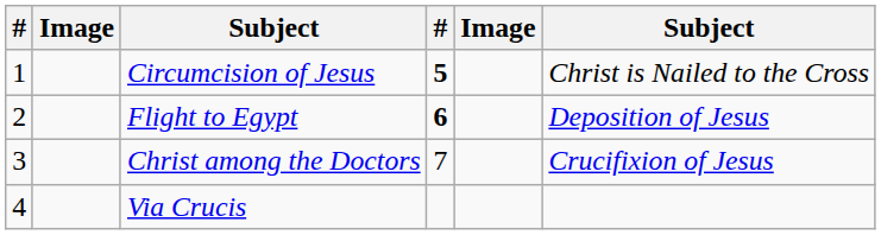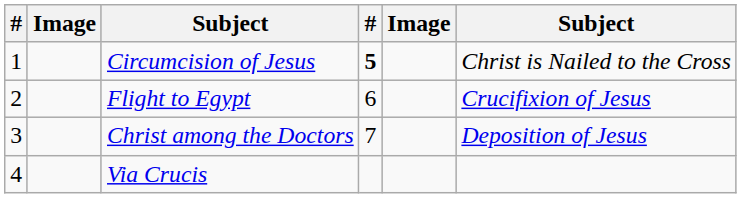 <table class=wikitable>
 <tr>
 <th>#</th>
 <th>Image</th>
 <th>Subject</th>
 <th>#</th>
 <th>Image</th>
 <th>Subject</th>
 </tr>
 <tr>
 <td>1</td>
 <td></td>
 <td><em><a href='#'>Circumcision of Jesus</a></em></td>
 <td><strong>5</strong></td>
 <td></td>
 <td><em>Christ is Nailed to the Cross</em></td>
 </tr>
 <tr>
 <td>2</td>
 <td></td>
 <td><em><a href='#'>Flight to Egypt</a></em></td>
-<td><strong>6</strong></td>
+<td>6</td>
 <td></td>
-<td><em><a href='#'>Deposition of Jesus</a></em></td>
+<td><em><a href='#'>Crucifixion of Jesus</a></em></td>
 </tr>
 <tr>
 <td>3</td>
 <td></td>
 <td><em><a href='#'>Christ among the Doctors</a></em></td>
 <td>7</td>
 <td></td>
-<td><em><a href='#'>Crucifixion of Jesus</a></em></td>
+<td><em><a href='#'>Deposition of Jesus</a></em></td>
 </tr>
 <tr>
 <td>4</td>
 <td></td>
 <td><em><a href='#'>Via Crucis</a></em></td>
 <td></td>
 <td></td>
 <td></td>
 </tr>
 </table>
